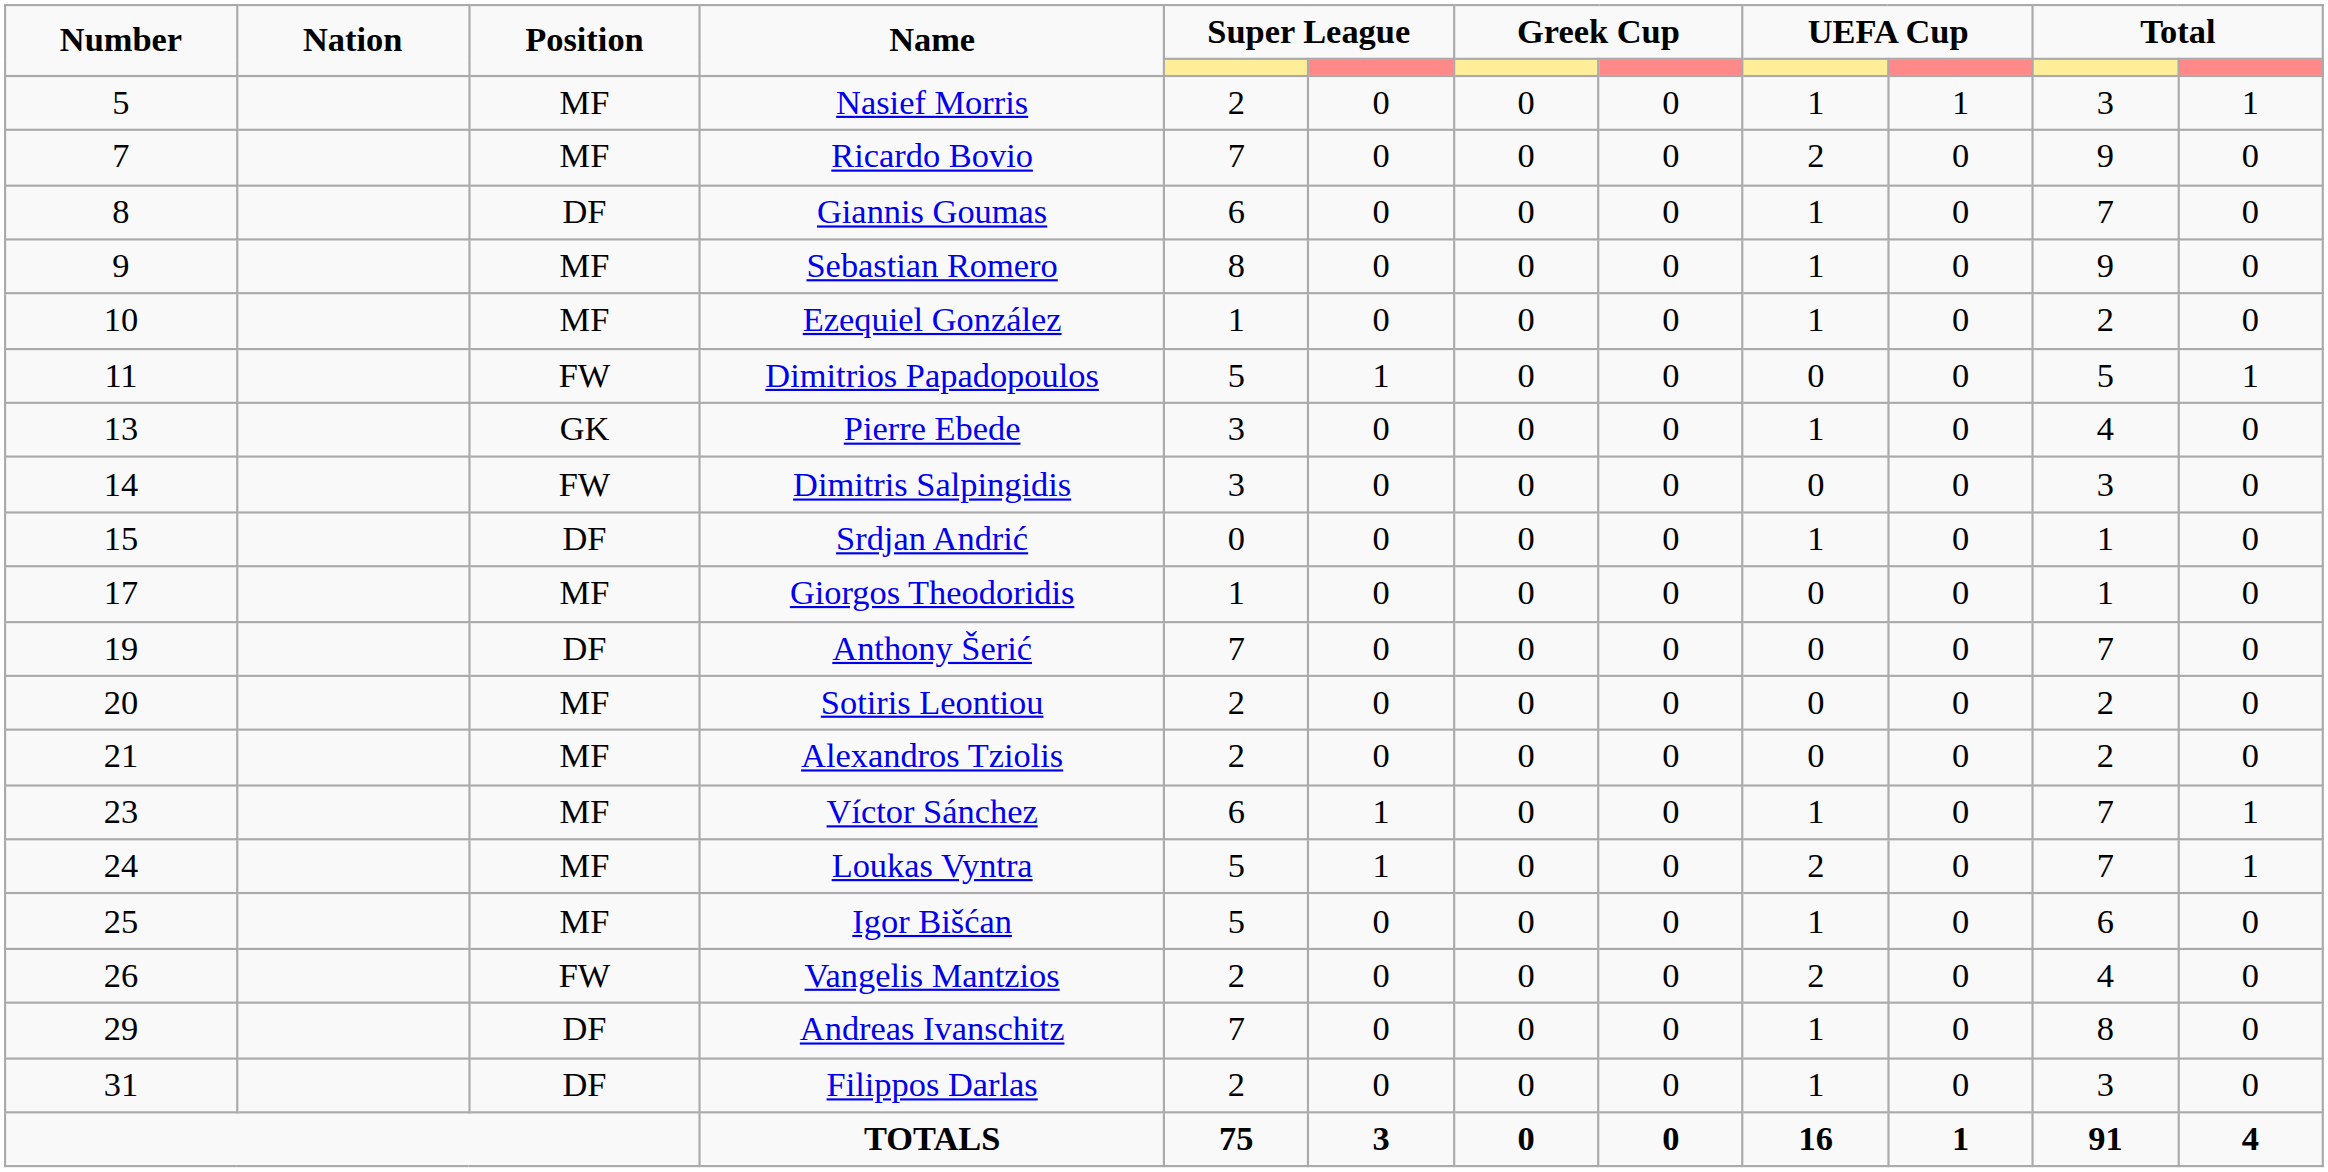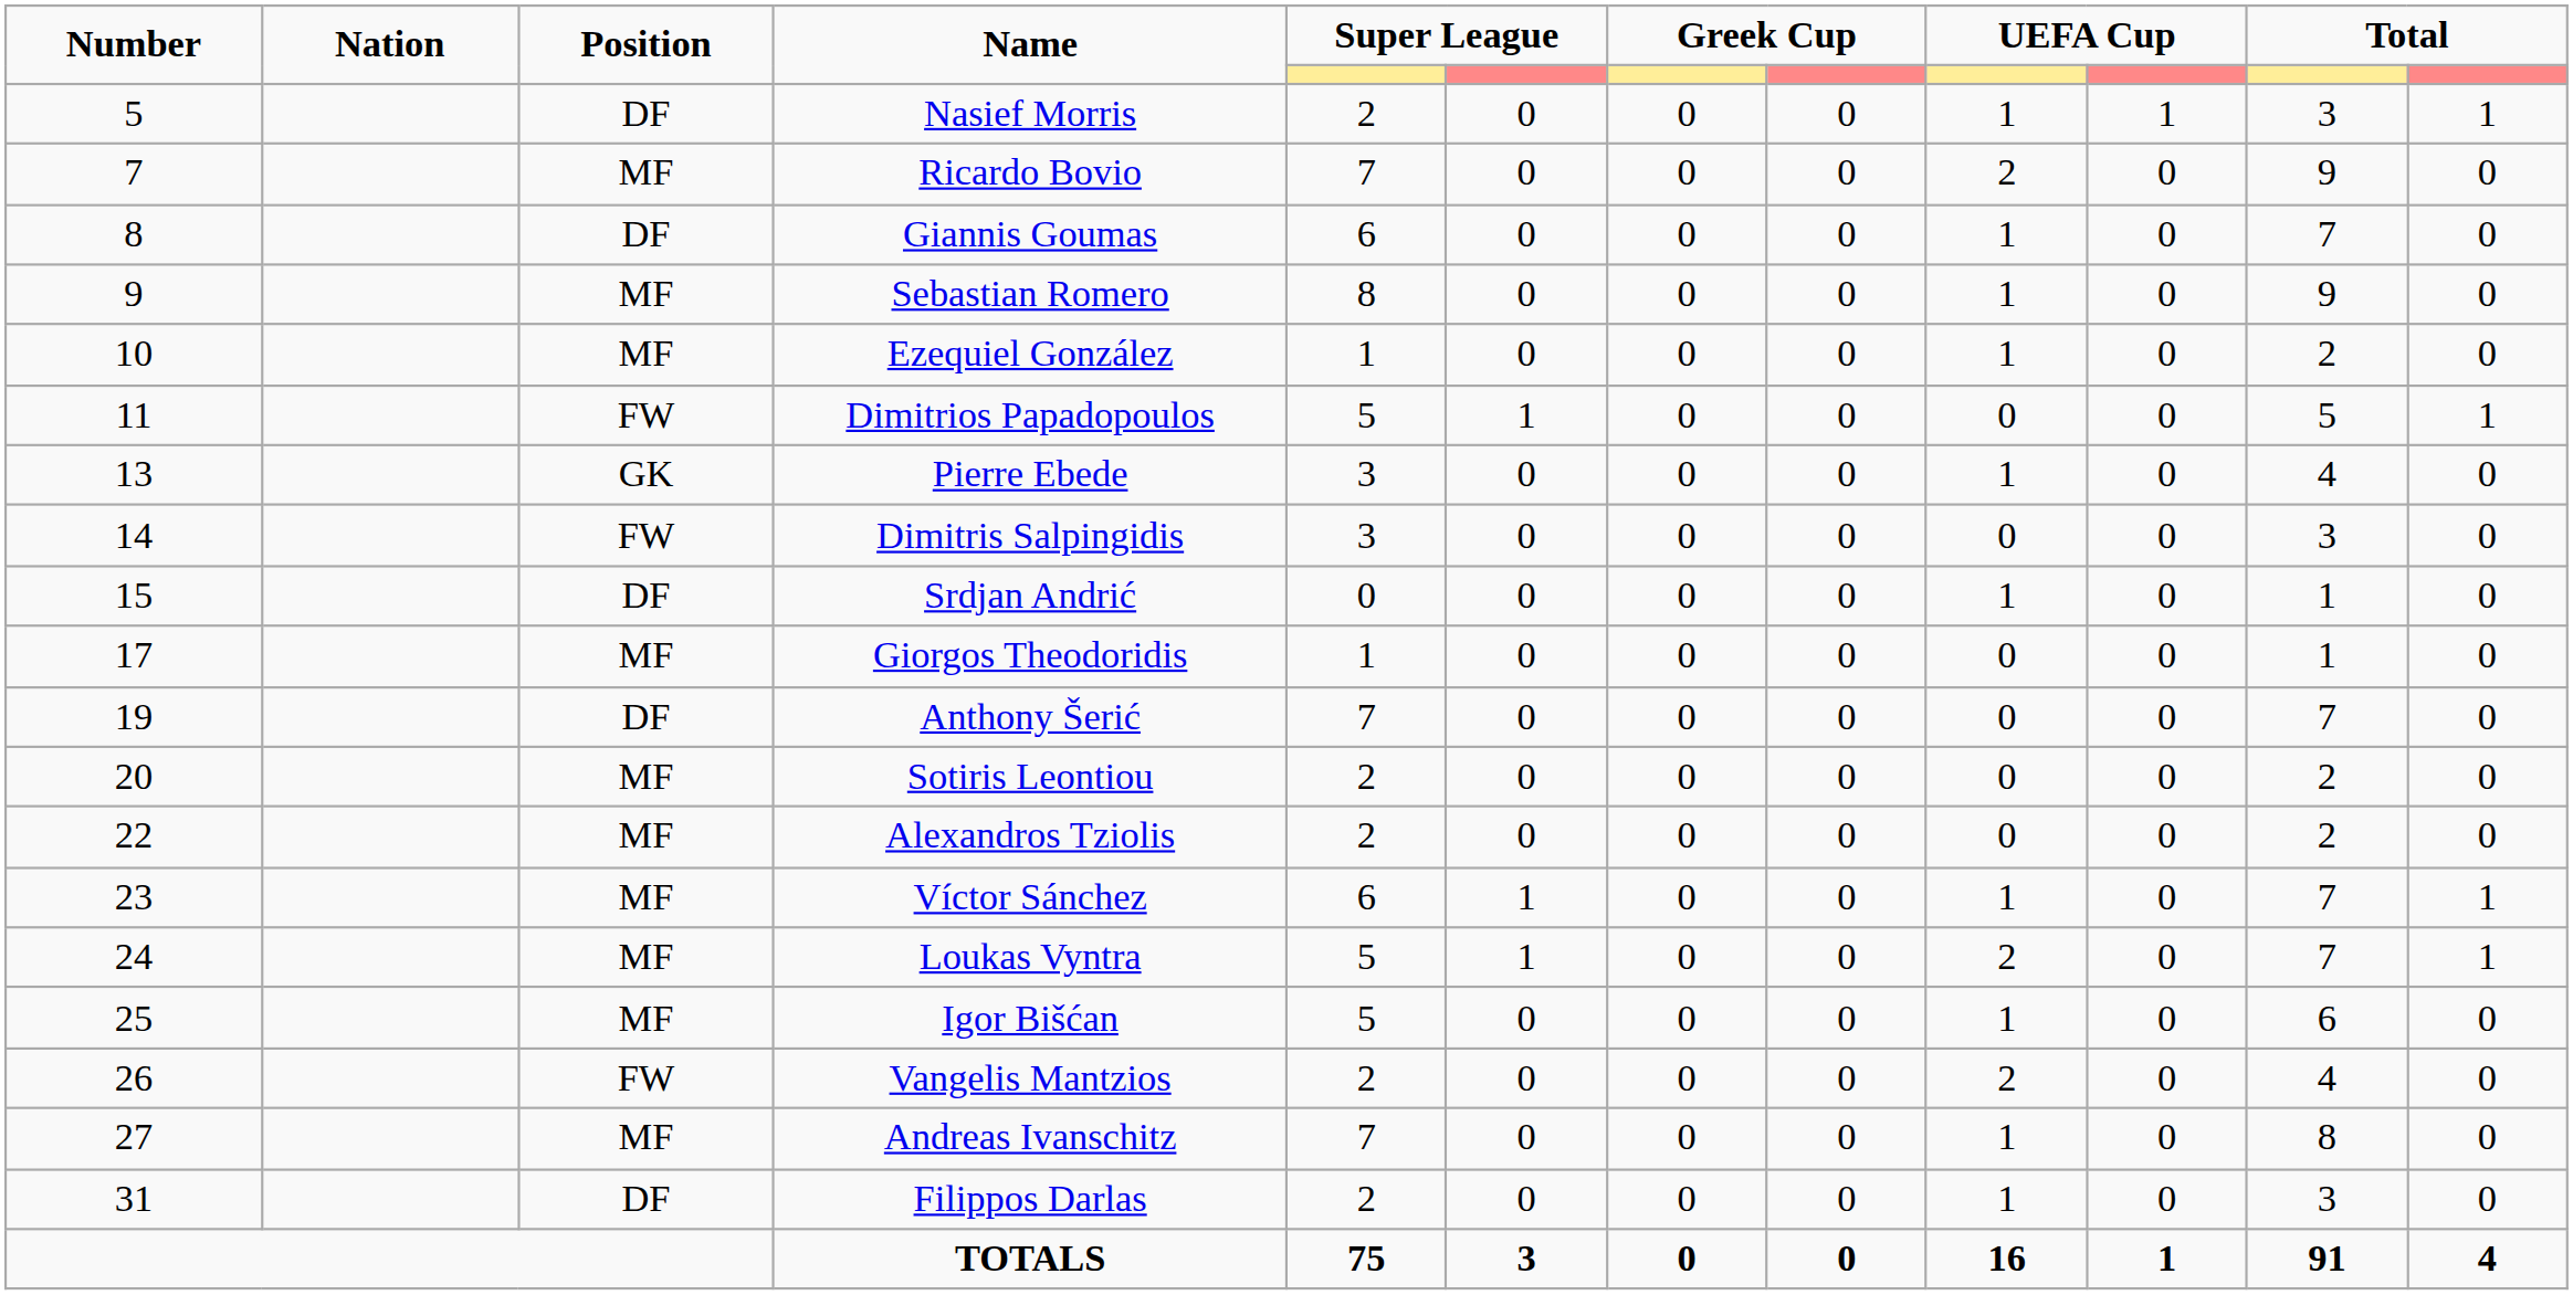 <table class="wikitable" style="font-size: 100%; text-align: center;">
 <tr>
 <td rowspan="2" width="10%" align="center"><strong>Number</strong></td>
 <td rowspan="2" width="10%" align="center"><strong>Nation</strong></td>
 <td rowspan="2" width="10%" align="center"><strong>Position</strong></td>
 <td rowspan="2" width="20%" align="center"><strong>Name</strong></td>
 <td colspan="2" align="center"><strong>Super League</strong></td>
 <td colspan="2" align="center"><strong>Greek Cup</strong></td>
 <td colspan="2" align="center"><strong>UEFA Cup</strong></td>
 <td colspan="2" align="center"><strong>Total</strong></td>
 </tr>
 <tr>
 <th width=60 style="background: #FFEE99"></th>
 <th width=60 style="background: #FF8888"></th>
 <th width=60 style="background: #FFEE99"></th>
 <th width=60 style="background: #FF8888"></th>
 <th width=60 style="background: #FFEE99"></th>
 <th width=60 style="background: #FF8888"></th>
 <th width=60 style="background: #FFEE99"></th>
 <th width=60 style="background: #FF8888"></th>
 </tr>
 <tr>
 <td>5</td>
 <td></td>
-<td>MF</td>
+<td>DF</td>
 <td><a href='#'>Nasief Morris</a></td>
 <td>2</td>
 <td>0</td>
 <td>0</td>
 <td>0</td>
 <td>1</td>
 <td>1</td>
 <td>3</td>
 <td>1</td>
 </tr>
 <tr>
 <td>7</td>
 <td></td>
 <td>MF</td>
 <td><a href='#'>Ricardo Bovio</a></td>
 <td>7</td>
 <td>0</td>
 <td>0</td>
 <td>0</td>
 <td>2</td>
 <td>0</td>
 <td>9</td>
 <td>0</td>
 </tr>
 <tr>
 <td>8</td>
 <td></td>
 <td>DF</td>
 <td><a href='#'>Giannis Goumas</a></td>
 <td>6</td>
 <td>0</td>
 <td>0</td>
 <td>0</td>
 <td>1</td>
 <td>0</td>
 <td>7</td>
 <td>0</td>
 </tr>
 <tr>
 <td>9</td>
 <td></td>
 <td>MF</td>
 <td><a href='#'>Sebastian Romero</a></td>
 <td>8</td>
 <td>0</td>
 <td>0</td>
 <td>0</td>
 <td>1</td>
 <td>0</td>
 <td>9</td>
 <td>0</td>
 </tr>
 <tr>
 <td>10</td>
 <td></td>
 <td>MF</td>
 <td><a href='#'>Ezequiel González</a></td>
 <td>1</td>
 <td>0</td>
 <td>0</td>
 <td>0</td>
 <td>1</td>
 <td>0</td>
 <td>2</td>
 <td>0</td>
 </tr>
 <tr>
 <td>11</td>
 <td></td>
 <td>FW</td>
 <td><a href='#'>Dimitrios Papadopoulos</a></td>
 <td>5</td>
 <td>1</td>
 <td>0</td>
 <td>0</td>
 <td>0</td>
 <td>0</td>
 <td>5</td>
 <td>1</td>
 </tr>
 <tr>
 <td>13</td>
 <td></td>
 <td>GK</td>
 <td><a href='#'>Pierre Ebede</a></td>
 <td>3</td>
 <td>0</td>
 <td>0</td>
 <td>0</td>
 <td>1</td>
 <td>0</td>
 <td>4</td>
 <td>0</td>
 </tr>
 <tr>
 <td>14</td>
 <td></td>
 <td>FW</td>
 <td><a href='#'>Dimitris Salpingidis</a></td>
 <td>3</td>
 <td>0</td>
 <td>0</td>
 <td>0</td>
 <td>0</td>
 <td>0</td>
 <td>3</td>
 <td>0</td>
 </tr>
 <tr>
 <td>15</td>
 <td></td>
 <td>DF</td>
 <td><a href='#'>Srdjan Andrić</a></td>
 <td>0</td>
 <td>0</td>
 <td>0</td>
 <td>0</td>
 <td>1</td>
 <td>0</td>
 <td>1</td>
 <td>0</td>
 </tr>
 <tr>
 <td>17</td>
 <td></td>
 <td>MF</td>
 <td><a href='#'>Giorgos Theodoridis</a></td>
 <td>1</td>
 <td>0</td>
 <td>0</td>
 <td>0</td>
 <td>0</td>
 <td>0</td>
 <td>1</td>
 <td>0</td>
 </tr>
 <tr>
 <td>19</td>
 <td></td>
 <td>DF</td>
 <td><a href='#'>Anthony Šerić</a></td>
 <td>7</td>
 <td>0</td>
 <td>0</td>
 <td>0</td>
 <td>0</td>
 <td>0</td>
 <td>7</td>
 <td>0</td>
 </tr>
 <tr>
 <td>20</td>
 <td></td>
 <td>MF</td>
 <td><a href='#'>Sotiris Leontiou</a></td>
 <td>2</td>
 <td>0</td>
 <td>0</td>
 <td>0</td>
 <td>0</td>
 <td>0</td>
 <td>2</td>
 <td>0</td>
 </tr>
 <tr>
-<td>21</td>
+<td>22</td>
 <td></td>
 <td>MF</td>
 <td><a href='#'>Alexandros Tziolis</a></td>
 <td>2</td>
 <td>0</td>
 <td>0</td>
 <td>0</td>
 <td>0</td>
 <td>0</td>
 <td>2</td>
 <td>0</td>
 </tr>
 <tr>
 <td>23</td>
 <td></td>
 <td>MF</td>
 <td><a href='#'>Víctor Sánchez</a></td>
 <td>6</td>
 <td>1</td>
 <td>0</td>
 <td>0</td>
 <td>1</td>
 <td>0</td>
 <td>7</td>
 <td>1</td>
 </tr>
 <tr>
 <td>24</td>
 <td></td>
 <td>MF</td>
 <td><a href='#'>Loukas Vyntra</a></td>
 <td>5</td>
 <td>1</td>
 <td>0</td>
 <td>0</td>
 <td>2</td>
 <td>0</td>
 <td>7</td>
 <td>1</td>
 </tr>
 <tr>
 <td>25</td>
 <td></td>
 <td>MF</td>
 <td><a href='#'>Igor Bišćan</a></td>
 <td>5</td>
 <td>0</td>
 <td>0</td>
 <td>0</td>
 <td>1</td>
 <td>0</td>
 <td>6</td>
 <td>0</td>
 </tr>
 <tr>
 <td>26</td>
 <td></td>
 <td>FW</td>
 <td><a href='#'>Vangelis Mantzios</a></td>
 <td>2</td>
 <td>0</td>
 <td>0</td>
 <td>0</td>
 <td>2</td>
 <td>0</td>
 <td>4</td>
 <td>0</td>
 </tr>
 <tr>
-<td>29</td>
+<td>27</td>
 <td></td>
-<td>DF</td>
+<td>MF</td>
 <td><a href='#'>Andreas Ivanschitz</a></td>
 <td>7</td>
 <td>0</td>
 <td>0</td>
 <td>0</td>
 <td>1</td>
 <td>0</td>
 <td>8</td>
 <td>0</td>
 </tr>
 <tr>
 <td>31</td>
 <td></td>
 <td>DF</td>
 <td><a href='#'>Filippos Darlas</a></td>
 <td>2</td>
 <td>0</td>
 <td>0</td>
 <td>0</td>
 <td>1</td>
 <td>0</td>
 <td>3</td>
 <td>0</td>
 </tr>
 <tr>
 <td colspan="3"></td>
 <td><strong>TOTALS</strong></td>
 <td><strong>75</strong></td>
 <td><strong>3</strong></td>
 <td><strong>0</strong></td>
 <td><strong>0</strong></td>
 <td><strong>16</strong></td>
 <td><strong>1</strong></td>
 <td><strong>91</strong></td>
 <td><strong>4</strong></td>
 </tr>
 </table>
